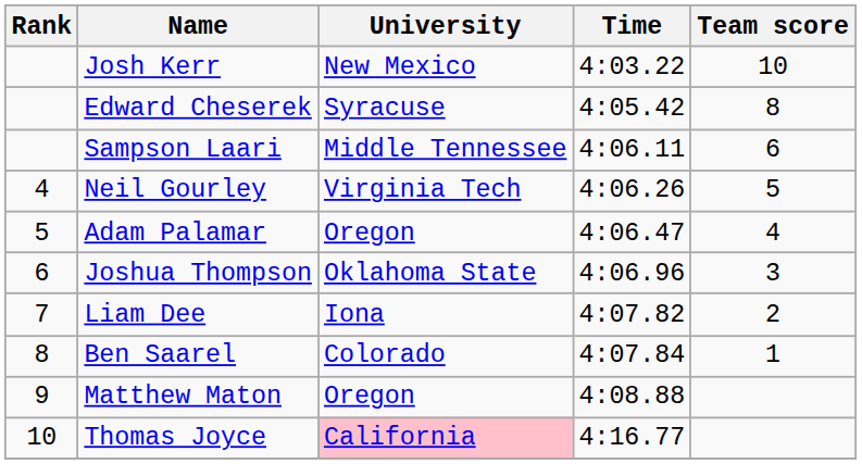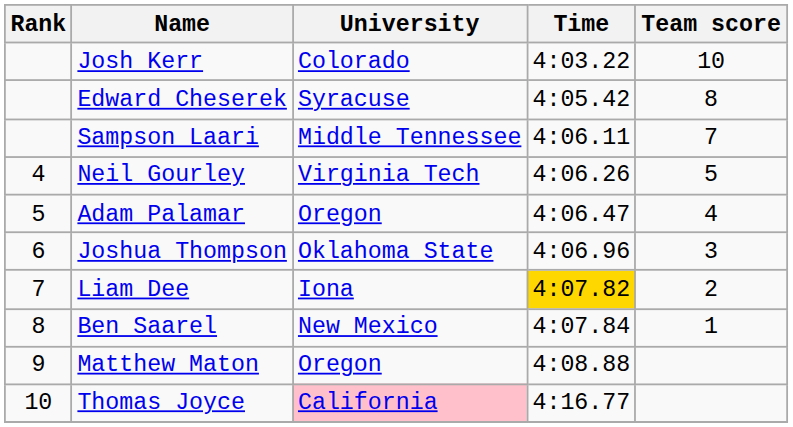 <table class="wikitable sortable" style="text-align:center">
 <tr>
 <th>Rank</th>
 <th>Name</th>
 <th>University</th>
 <th>Time</th>
 <th>Team score</th>
 </tr>
 <tr>
 <td></td>
 <td align=left><a href='#'>Josh Kerr</a> </td>
-<td align=left><a href='#'>New Mexico</a></td>
+<td align=left><a href='#'>Colorado</a></td>
 <td>4:03.22</td>
 <td>10</td>
 </tr>
 <tr>
 <td></td>
 <td align=left><a href='#'>Edward Cheserek</a></td>
 <td align=left><a href='#'>Syracuse</a></td>
 <td>4:05.42</td>
 <td>8</td>
 </tr>
 <tr>
 <td></td>
 <td align=left><a href='#'>Sampson Laari</a> </td>
 <td align=left><a href='#'>Middle Tennessee</a></td>
 <td>4:06.11</td>
-<td>6</td>
+<td>7</td>
 </tr>
 <tr>
 <td>4</td>
 <td align=left><a href='#'>Neil Gourley</a> </td>
 <td align=left><a href='#'>Virginia Tech</a></td>
 <td>4:06.26</td>
 <td>5</td>
 </tr>
 <tr>
 <td>5</td>
 <td align=left><a href='#'>Adam Palamar</a></td>
 <td align=left><a href='#'>Oregon</a></td>
 <td>4:06.47</td>
 <td>4</td>
 </tr>
 <tr>
 <td>6</td>
 <td align=left><a href='#'>Joshua Thompson</a></td>
 <td align=left><a href='#'>Oklahoma State</a></td>
 <td>4:06.96</td>
 <td>3</td>
 </tr>
 <tr>
 <td>7</td>
 <td align=left><a href='#'>Liam Dee</a></td>
 <td align=left><a href='#'>Iona</a></td>
-<td>4:07.82</td>
+<td style="background: gold;">4:07.82</td>
 <td>2</td>
 </tr>
 <tr>
 <td>8</td>
 <td align=left><a href='#'>Ben Saarel</a></td>
-<td align=left><a href='#'>Colorado</a></td>
+<td align=left><a href='#'>New Mexico</a></td>
 <td>4:07.84</td>
 <td>1</td>
 </tr>
 <tr>
 <td>9</td>
 <td align=left><a href='#'>Matthew Maton</a></td>
 <td align=left><a href='#'>Oregon</a></td>
 <td>4:08.88</td>
 <td></td>
 </tr>
 <tr>
 <td>10</td>
 <td align=left><a href='#'>Thomas Joyce</a></td>
 <td align=left style="background: pink;"><a href='#'>California</a></td>
 <td>4:16.77</td>
 <td></td>
 </tr>
 <tr>
 </tr>
 </table>
